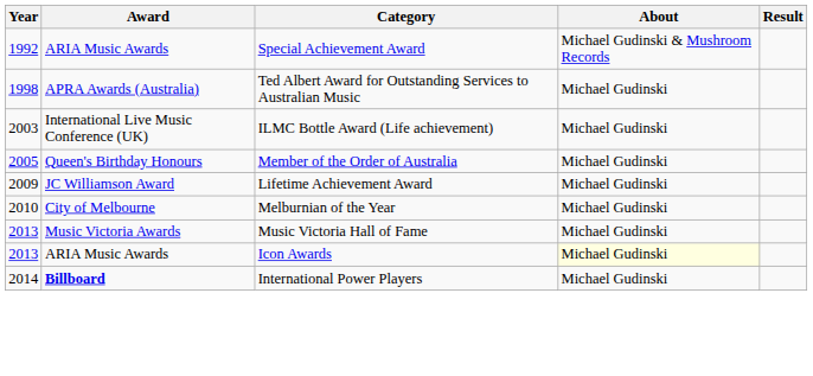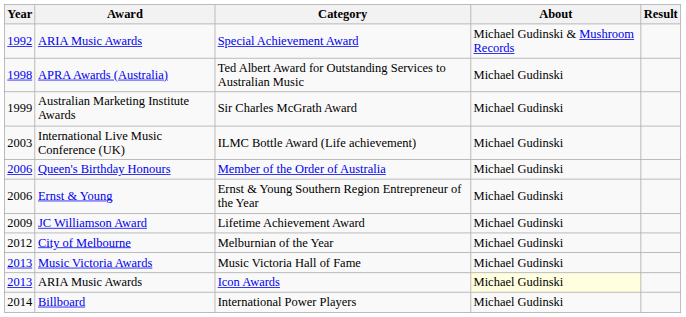 <table class="wikitable">
 <tr>
 <th>Year</th>
 <th>Award</th>
 <th>Category</th>
 <th>About</th>
 <th>Result</th>
 </tr>
 <tr>
 <td><a href='#'>1992</a></td>
 <td><a href='#'>ARIA Music Awards</a></td>
 <td><a href='#'>Special Achievement Award</a></td>
 <td>Michael Gudinski & <a href='#'>Mushroom Records</a></td>
 <td></td>
 </tr>
 <tr>
 <td><a href='#'>1998</a></td>
 <td><a href='#'>APRA Awards (Australia)</a></td>
 <td>Ted Albert Award for Outstanding Services to Australian Music</td>
 <td>Michael Gudinski</td>
 <td></td>
 </tr>
 <tr>
+<td>1999</td>
+<td>Australian Marketing Institute Awards</td>
+<td>Sir Charles McGrath Award</td>
+<td>Michael Gudinski</td>
+<td></td>
+</tr>
+<tr>
 <td>2003</td>
 <td>International Live Music Conference (UK)</td>
 <td>ILMC Bottle Award (Life achievement)</td>
 <td>Michael Gudinski</td>
 <td></td>
 </tr>
 <tr>
-<td><a href='#'>2005</a></td>
+<td><a href='#'>2006</a></td>
 <td><a href='#'>Queen's Birthday Honours</a></td>
 <td><a href='#'>Member of the Order of Australia</a></td>
+<td>Michael Gudinski</td>
+<td></td>
+</tr>
+<tr>
+<td>2006</td>
+<td><a href='#'>Ernst & Young</a></td>
+<td>Ernst & Young Southern Region Entrepreneur of the Year</td>
 <td>Michael Gudinski</td>
 <td></td>
 </tr>
 <tr>
 <td>2009</td>
 <td><a href='#'>JC Williamson Award</a></td>
 <td>Lifetime Achievement Award</td>
 <td>Michael Gudinski</td>
 <td></td>
 </tr>
 <tr>
-<td>2010</td>
+<td>2012</td>
 <td><a href='#'>City of Melbourne</a></td>
 <td>Melburnian of the Year</td>
 <td>Michael Gudinski</td>
 <td></td>
 </tr>
 <tr>
 <td><a href='#'>2013</a></td>
 <td><a href='#'>Music Victoria Awards</a></td>
 <td>Music Victoria Hall of Fame</td>
 <td>Michael Gudinski</td>
 <td></td>
 </tr>
 <tr>
 <td><a href='#'>2013</a></td>
 <td>ARIA Music Awards</td>
 <td><a href='#'>Icon Awards</a></td>
 <td style="background: lightyellow;">Michael Gudinski</td>
 <td></td>
 </tr>
 <tr>
 <td>2014</td>
-<td><strong><a href='#'>Billboard</a></strong></td>
+<td><a href='#'>Billboard</a></td>
 <td>International Power Players</td>
 <td>Michael Gudinski</td>
 <td></td>
 </tr>
 </table>
